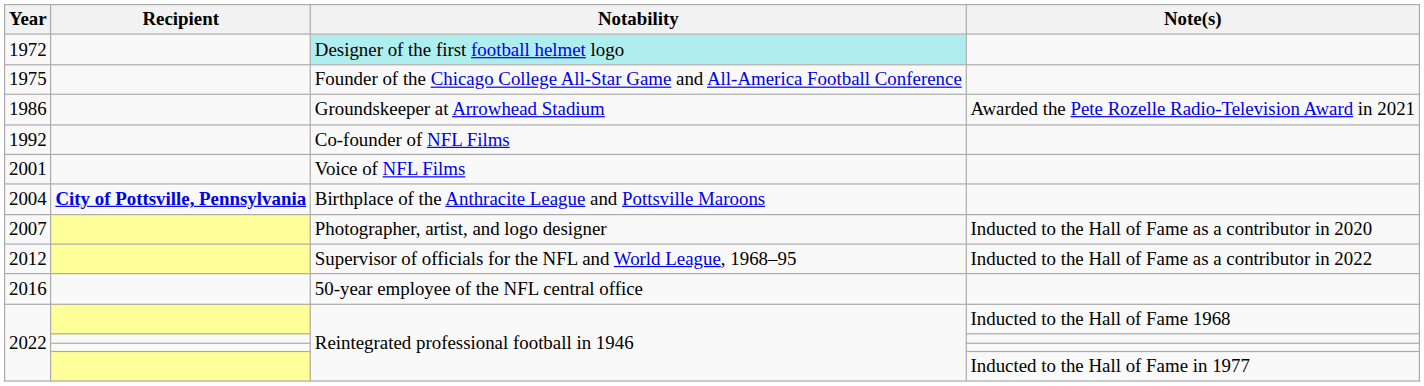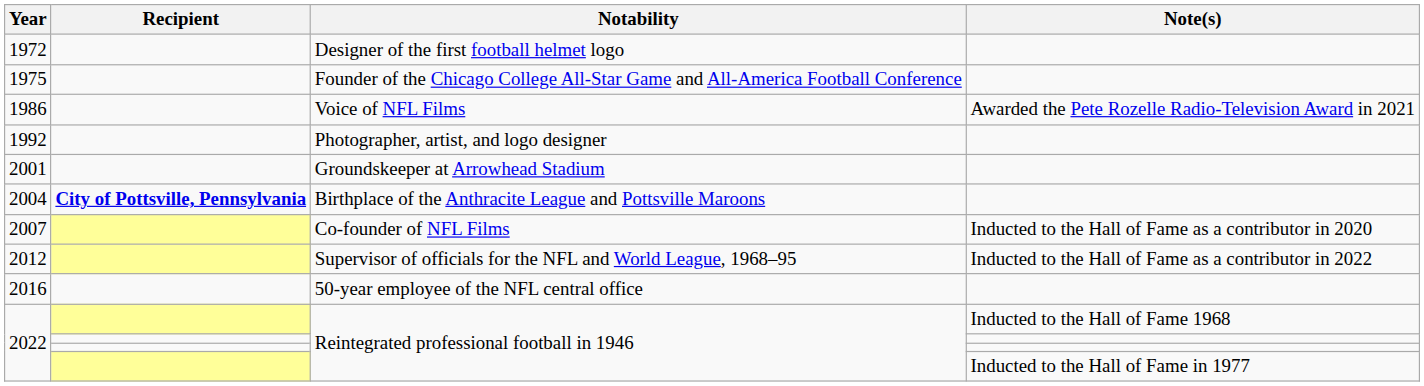 <table class="wikitable sortable">
 <tr>
 <th>Year</th>
 <th>Recipient</th>
 <th>Notability</th>
 <th class=unsortable>Note(s)</th>
 </tr>
 <tr>
 <td align="center">1972</td>
 <td align="center"></td>
-<td style="background: paleturquoise;">Designer of the first <a href='#'>football helmet</a> logo</td>
+<td>Designer of the first <a href='#'>football helmet</a> logo</td>
 <td></td>
 </tr>
 <tr>
 <td align="center">1975</td>
 <td align="center"></td>
 <td>Founder of the <a href='#'>Chicago College All-Star Game</a> and <a href='#'>All-America Football Conference</a></td>
 <td></td>
 </tr>
 <tr>
 <td align="center">1986</td>
 <td align="center"></td>
-<td>Groundskeeper at <a href='#'>Arrowhead Stadium</a></td>
+<td>Voice of <a href='#'>NFL Films</a></td>
 <td>Awarded the <a href='#'>Pete Rozelle Radio-Television Award</a> in 2021</td>
 </tr>
 <tr>
 <td align="center">1992</td>
 <td align="center"></td>
-<td>Co-founder of <a href='#'>NFL Films</a></td>
+<td>Photographer, artist, and logo designer</td>
 <td></td>
 </tr>
 <tr>
 <td align="center">2001</td>
 <td align="center"></td>
-<td>Voice of <a href='#'>NFL Films</a></td>
+<td>Groundskeeper at <a href='#'>Arrowhead Stadium</a></td>
 <td></td>
 </tr>
 <tr>
 <td align="center">2004</td>
 <td align="center"><strong><a href='#'>City of Pottsville, Pennsylvania</a></strong></td>
 <td>Birthplace of the <a href='#'>Anthracite League</a> and <a href='#'>Pottsville Maroons</a></td>
 <td></td>
 </tr>
 <tr>
 <td align="center">2007</td>
 <td align="center" bgcolor="#FFFF99"></td>
-<td>Photographer, artist, and logo designer</td>
+<td>Co-founder of <a href='#'>NFL Films</a></td>
 <td>Inducted to the Hall of Fame as a contributor in 2020</td>
 </tr>
 <tr>
 <td align="center">2012</td>
 <td align="center" bgcolor="#FFFF99"></td>
 <td>Supervisor of officials for the NFL and <a href='#'>World League</a>, 1968–95</td>
 <td>Inducted to the Hall of Fame as a contributor in 2022</td>
 </tr>
 <tr>
 <td align="center">2016</td>
 <td align="center"></td>
 <td>50-year employee of the NFL central office</td>
 <td></td>
 </tr>
 <tr>
 <td rowspan="4" align="center">2022</td>
 <td align="center" bgcolor="#FFFF99"></td>
 <td rowspan="4">Reintegrated professional football in 1946</td>
 <td>Inducted to the Hall of Fame 1968</td>
 </tr>
 <tr>
 <td align="center"></td>
 <td></td>
 </tr>
 <tr>
 <td align="center"></td>
 <td></td>
 </tr>
 <tr>
 <td align="center" bgcolor="#FFFF99"></td>
 <td>Inducted to the Hall of Fame in 1977</td>
 </tr>
 </table>
